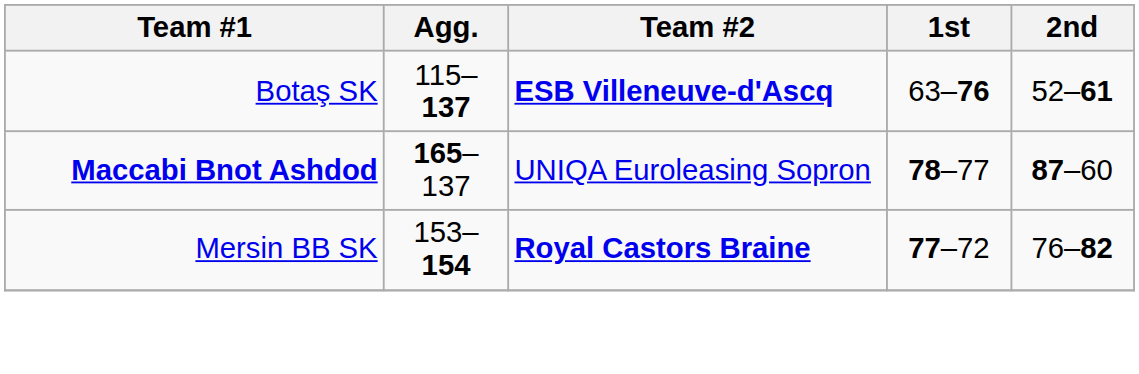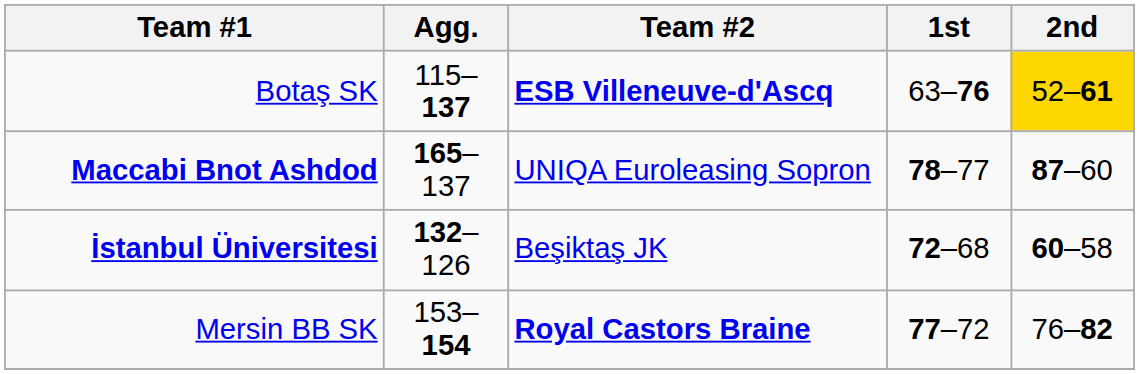 <table class=wikitable style="text-align:center">
 <tr>
 <th width=200>Team #1</th>
 <th width=60>Agg.</th>
 <th width=200>Team #2</th>
 <th width=60>1st</th>
 <th width=60>2nd</th>
 </tr>
 <tr>
 <td align=right><a href='#'>Botaş SK</a> </td>
 <td>115–<strong>137</strong></td>
 <td align=left> <strong><a href='#'>ESB Villeneuve-d'Ascq</a></strong></td>
 <td align=center>63–<strong>76</strong></td>
-<td align=center>52–<strong>61</strong></td>
+<td align=center style="background: gold;">52–<strong>61</strong></td>
 </tr>
 <tr>
 <td align=right><strong><a href='#'>Maccabi Bnot Ashdod</a></strong> </td>
 <td><strong>165</strong>–137</td>
 <td align=left> <a href='#'>UNIQA Euroleasing Sopron</a></td>
 <td align=center><strong>78</strong>–77</td>
 <td align=center><strong>87</strong>–60</td>
+</tr>
+<tr>
+<td align=right><strong><a href='#'>İstanbul Üniversitesi</a></strong> </td>
+<td><strong>132</strong>–126</td>
+<td align=left> <a href='#'>Beşiktaş JK</a></td>
+<td align=center><strong>72</strong>–68</td>
+<td align=center><strong>60</strong>–58</td>
 </tr>
 <tr>
 <td align=right><a href='#'>Mersin BB SK</a> </td>
 <td>153–<strong>154</strong></td>
 <td align=left> <strong><a href='#'>Royal Castors Braine</a></strong></td>
 <td align=center><strong>77</strong>–72</td>
 <td align=center>76–<strong>82</strong></td>
 </tr>
 <tr>
 </tr>
 </table>
